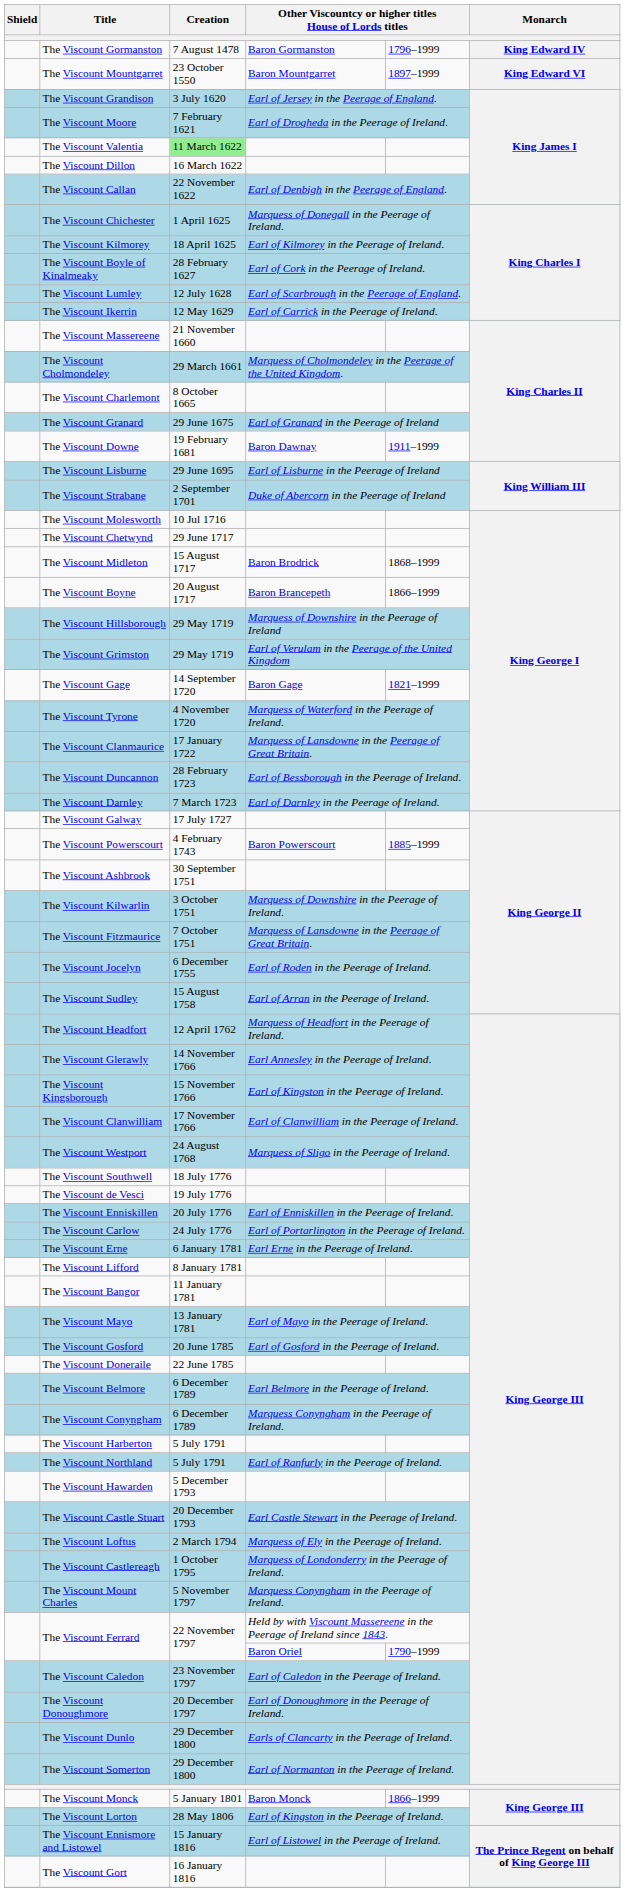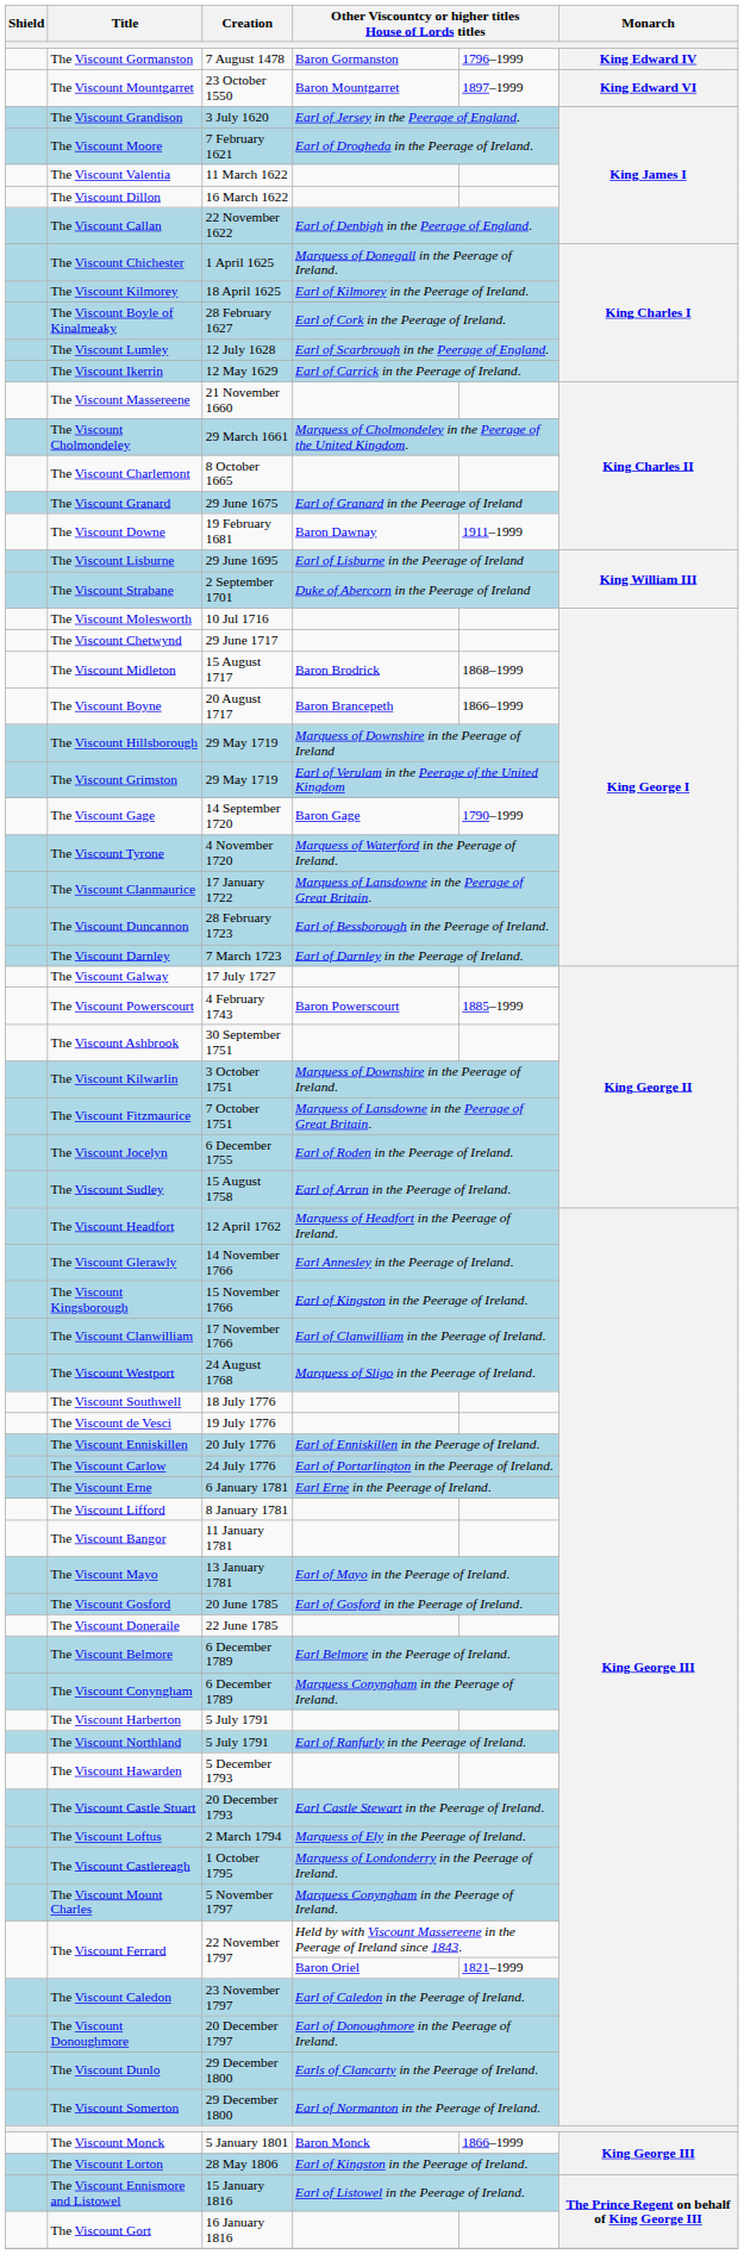 <table class="wikitable">
 <tr>
 <th>Shield</th>
 <th>Title</th>
 <th>Creation</th>
 <th colspan=2>Other Viscountcy or higher titles<br><a href='#'>House of Lords</a> titles</th>
 <th>Monarch</th>
 </tr>
 <tr>
 <th colspan=6></th>
 </tr>
 <tr>
 <td align=center><br></td>
 <td>The <a href='#'>Viscount Gormanston</a></td>
 <td>7 August 1478</td>
 <td> <a href='#'>Baron Gormanston</a></td>
 <td><a href='#'>1796</a>–1999</td>
 <th><a href='#'>King Edward IV</a></th>
 </tr>
 <tr>
 <td align=center><br></td>
 <td>The <a href='#'>Viscount Mountgarret</a></td>
 <td>23 October 1550</td>
 <td> <a href='#'>Baron Mountgarret</a></td>
 <td><a href='#'>1897</a>–1999</td>
 <th><a href='#'>King Edward VI</a></th>
 </tr>
 <tr style="background:#ADD8E6;">
 <td align=center><br></td>
 <td>The <a href='#'>Viscount Grandison</a></td>
 <td>3 July 1620</td>
 <td colspan=2><em><a href='#'>Earl of Jersey</a> in the <a href='#'>Peerage of England</a></em>.</td>
 <th rowspan=5><a href='#'>King James I</a></th>
 </tr>
 <tr style="background:#ADD8E6;">
 <td align=center><br></td>
 <td>The <a href='#'>Viscount Moore</a></td>
 <td>7 February 1621</td>
 <td colspan=2><em><a href='#'>Earl of Drogheda</a> in the Peerage of Ireland</em>.</td>
 </tr>
 <tr>
 <td align=center><br></td>
 <td>The <a href='#'>Viscount Valentia</a></td>
-<td style="background: lightgreen;">11 March 1622</td>
+<td>11 March 1622</td>
 <td></td>
 <td></td>
 </tr>
 <tr>
 <td align=center><br></td>
 <td>The <a href='#'>Viscount Dillon</a></td>
 <td>16 March 1622</td>
 <td></td>
 <td></td>
 </tr>
 <tr style="background:#ADD8E6;">
 <td align=center><br></td>
 <td>The <a href='#'>Viscount Callan</a></td>
 <td>22 November 1622</td>
 <td colspan=2><em><a href='#'>Earl of Denbigh</a> in the <a href='#'>Peerage of England</a></em>.</td>
 </tr>
 <tr style="background:#ADD8E6;">
 <td align=center><br></td>
 <td>The <a href='#'>Viscount Chichester</a></td>
 <td>1 April 1625</td>
 <td colspan=2><em><a href='#'>Marquess of Donegall</a> in the Peerage of Ireland</em>.</td>
 <th rowspan=5><a href='#'>King Charles I</a></th>
 </tr>
 <tr style="background:#ADD8E6;">
 <td align=center><br></td>
 <td>The <a href='#'>Viscount Kilmorey</a></td>
 <td>18 April 1625</td>
 <td colspan=2><em><a href='#'>Earl of Kilmorey</a> in the Peerage of Ireland</em>.</td>
 </tr>
 <tr style="background:#ADD8E6;">
 <td align=center><br></td>
 <td>The <a href='#'>Viscount Boyle of Kinalmeaky</a></td>
 <td>28 February 1627</td>
 <td colspan=2><em><a href='#'>Earl of Cork</a> in the Peerage of Ireland</em>.</td>
 </tr>
 <tr style="background:#ADD8E6;">
 <td align=center><br></td>
 <td>The <a href='#'>Viscount Lumley</a></td>
 <td>12 July 1628</td>
 <td colspan=2><em><a href='#'>Earl of Scarbrough</a> in the <a href='#'>Peerage of England</a></em>.</td>
 </tr>
 <tr style="background:#ADD8E6;">
 <td align=center><br></td>
 <td>The <a href='#'>Viscount Ikerrin</a></td>
 <td>12 May 1629</td>
 <td colspan=2><em><a href='#'>Earl of Carrick</a> in the Peerage of Ireland</em>.</td>
 </tr>
 <tr>
 <td align=center><br></td>
 <td>The <a href='#'>Viscount Massereene</a></td>
 <td>21 November 1660</td>
 <td></td>
 <td></td>
 <th rowspan=5><a href='#'>King Charles II</a></th>
 </tr>
 <tr style="background:#ADD8E6;">
 <td align=center><br></td>
 <td>The <a href='#'>Viscount Cholmondeley</a></td>
 <td>29 March 1661</td>
 <td colspan=2><em><a href='#'>Marquess of Cholmondeley</a> in the <a href='#'>Peerage of the United Kingdom</a></em>.</td>
 </tr>
 <tr>
 <td align=center><br></td>
 <td>The <a href='#'>Viscount Charlemont</a></td>
 <td>8 October 1665</td>
 <td></td>
 <td></td>
 </tr>
 <tr style="background:#ADD8E6;">
 <td align=center><br></td>
 <td>The <a href='#'>Viscount Granard</a></td>
 <td>29 June 1675</td>
 <td colspan=2><em><a href='#'>Earl of Granard</a> in the Peerage of Ireland</em></td>
 </tr>
 <tr>
 <td align=center><br></td>
 <td>The <a href='#'>Viscount Downe</a></td>
 <td>19 February 1681</td>
 <td> <a href='#'>Baron Dawnay</a></td>
 <td><a href='#'>1911</a>–1999</td>
 </tr>
 <tr style="background:#ADD8E6;">
 <td align=center><br></td>
 <td>The <a href='#'>Viscount Lisburne</a></td>
 <td>29 June 1695</td>
 <td colspan=2><em><a href='#'>Earl of Lisburne</a> in the Peerage of Ireland</em></td>
 <th rowspan=2><a href='#'>King William III</a></th>
 </tr>
 <tr style="background:#ADD8E6;">
 <td align=center><br></td>
 <td>The <a href='#'>Viscount Strabane</a></td>
 <td>2 September 1701</td>
 <td colspan=2><em><a href='#'>Duke of Abercorn</a> in the Peerage of Ireland</em></td>
 </tr>
 <tr>
 <td align=center><br></td>
 <td>The <a href='#'>Viscount Molesworth</a></td>
 <td>10 Jul 1716</td>
 <td></td>
 <td></td>
 <th rowspan=11><a href='#'>King George I</a></th>
 </tr>
 <tr>
 <td align=center><br></td>
 <td>The <a href='#'>Viscount Chetwynd</a></td>
 <td>29 June 1717</td>
 <td></td>
 <td></td>
 </tr>
 <tr>
 <td align=center><br></td>
 <td>The <a href='#'>Viscount Midleton</a></td>
 <td>15 August 1717</td>
 <td> <a href='#'>Baron Brodrick</a></td>
 <td>1868–1999</td>
 </tr>
 <tr>
 <td align=center><br></td>
 <td>The <a href='#'>Viscount Boyne</a></td>
 <td>20 August 1717</td>
 <td> <a href='#'>Baron Brancepeth</a></td>
 <td>1866–1999</td>
 </tr>
 <tr style="background:#ADD8E6;">
 <td align=center><br></td>
 <td>The <a href='#'>Viscount Hillsborough</a></td>
 <td>29 May 1719</td>
 <td colspan=2><em><a href='#'>Marquess of Downshire</a> in the Peerage of Ireland</em></td>
 </tr>
 <tr style="background:#ADD8E6;">
 <td align=center><br></td>
 <td>The <a href='#'>Viscount Grimston</a></td>
 <td>29 May 1719</td>
 <td colspan=2><em><a href='#'>Earl of Verulam</a> in the <a href='#'>Peerage of the United Kingdom</a></em></td>
 </tr>
 <tr>
 <td align=center><br></td>
 <td>The <a href='#'>Viscount Gage</a></td>
 <td>14 September 1720</td>
 <td> <a href='#'>Baron Gage</a></td>
-<td><a href='#'>1821</a>–1999</td>
+<td><a href='#'>1790</a>–1999</td>
 </tr>
 <tr style="background:#ADD8E6;">
 <td align=center><br></td>
 <td>The <a href='#'>Viscount Tyrone</a></td>
 <td>4 November 1720</td>
 <td colspan=2><em><a href='#'>Marquess of Waterford</a> in the Peerage of Ireland</em>.</td>
 </tr>
 <tr style="background:#ADD8E6;">
 <td align=center><br></td>
 <td>The <a href='#'>Viscount Clanmaurice</a></td>
 <td>17 January 1722</td>
 <td colspan=2><em><a href='#'>Marquess of Lansdowne</a> in the <a href='#'>Peerage of Great Britain</a></em>.</td>
 </tr>
 <tr style="background:#ADD8E6;">
 <td align=center><br></td>
 <td>The <a href='#'>Viscount Duncannon</a></td>
 <td>28 February 1723</td>
 <td colspan=2><em><a href='#'>Earl of Bessborough</a> in the Peerage of Ireland</em>.</td>
 </tr>
 <tr style="background:#ADD8E6;">
 <td align=center><br></td>
 <td>The <a href='#'>Viscount Darnley</a></td>
 <td>7 March 1723</td>
 <td colspan=2><em><a href='#'>Earl of Darnley</a> in the Peerage of Ireland</em>.</td>
 </tr>
 <tr>
 <td align=center><br></td>
 <td>The <a href='#'>Viscount Galway</a></td>
 <td>17 July 1727</td>
 <td></td>
 <td></td>
 <th rowspan=7><a href='#'>King George II</a></th>
 </tr>
 <tr>
 <td align=center><br></td>
 <td>The <a href='#'>Viscount Powerscourt</a></td>
 <td>4 February 1743</td>
 <td> <a href='#'>Baron Powerscourt</a></td>
 <td><a href='#'>1885</a>–1999</td>
 </tr>
 <tr>
 <td align=center><br></td>
 <td>The <a href='#'>Viscount Ashbrook</a></td>
 <td>30 September 1751</td>
 <td></td>
 <td></td>
 </tr>
 <tr style="background:#ADD8E6;">
 <td align=center><br></td>
 <td>The <a href='#'>Viscount Kilwarlin</a></td>
 <td>3 October 1751</td>
 <td colspan=2><em><a href='#'>Marquess of Downshire</a> in the Peerage of Ireland</em>.</td>
 </tr>
 <tr style="background:#ADD8E6;">
 <td align=center><br></td>
 <td>The <a href='#'>Viscount Fitzmaurice</a></td>
 <td>7 October 1751</td>
 <td colspan=2><em><a href='#'>Marquess of Lansdowne</a> in the <a href='#'>Peerage of Great Britain</a></em>.</td>
 </tr>
 <tr style="background:#ADD8E6;">
 <td align=center><br></td>
 <td>The <a href='#'>Viscount Jocelyn</a></td>
 <td>6 December 1755</td>
 <td colspan=2><em><a href='#'>Earl of Roden</a> in the Peerage of Ireland</em>.</td>
 </tr>
 <tr style="background:#ADD8E6;">
 <td align=center><br></td>
 <td>The <a href='#'>Viscount Sudley</a></td>
 <td>15 August 1758</td>
 <td colspan=2><em><a href='#'>Earl of Arran</a> in the Peerage of Ireland</em>.</td>
 </tr>
 <tr style="background:#ADD8E6;">
 <td align=center><br></td>
 <td>The <a href='#'>Viscount Headfort</a></td>
 <td>12 April 1762</td>
 <td colspan=2><em><a href='#'>Marquess of Headfort</a> in the Peerage of Ireland</em>.</td>
 <th rowspan=30><a href='#'>King George III</a></th>
 </tr>
 <tr style="background:#ADD8E6;">
 <td align=center><br></td>
 <td>The <a href='#'>Viscount Glerawly</a></td>
 <td>14 November 1766</td>
 <td colspan=2><em><a href='#'>Earl Annesley</a> in the Peerage of Ireland</em>.</td>
 </tr>
 <tr style="background:#ADD8E6;">
 <td align=center><br></td>
 <td>The <a href='#'>Viscount Kingsborough</a></td>
 <td>15 November 1766</td>
 <td colspan=2><em><a href='#'>Earl of Kingston</a> in the Peerage of Ireland</em>.</td>
 </tr>
 <tr style="background:#ADD8E6;">
 <td align=center><br></td>
 <td>The <a href='#'>Viscount Clanwilliam</a></td>
 <td>17 November 1766</td>
 <td colspan=2><em><a href='#'>Earl of Clanwilliam</a> in the Peerage of Ireland</em>.</td>
 </tr>
 <tr style="background:#ADD8E6;">
 <td align=center><br></td>
 <td>The <a href='#'>Viscount Westport</a></td>
 <td>24 August 1768</td>
 <td colspan=2><em><a href='#'>Marquess of Sligo</a> in the Peerage of Ireland</em>.</td>
 </tr>
 <tr>
 <td align=center><br></td>
 <td>The <a href='#'>Viscount Southwell</a></td>
 <td>18 July 1776</td>
 <td></td>
 <td></td>
 </tr>
 <tr>
 <td align=center><br></td>
 <td>The <a href='#'>Viscount de Vesci</a></td>
 <td>19 July 1776</td>
 <td></td>
 <td></td>
 </tr>
 <tr style="background:#ADD8E6;">
 <td align=center><br></td>
 <td>The <a href='#'>Viscount Enniskillen</a></td>
 <td>20 July 1776</td>
 <td colspan=2><em><a href='#'>Earl of Enniskillen</a> in the Peerage of Ireland</em>.</td>
 </tr>
 <tr style="background:#ADD8E6;">
 <td align=center><br></td>
 <td>The <a href='#'>Viscount Carlow</a></td>
 <td>24 July 1776</td>
 <td colspan=2><em><a href='#'>Earl of Portarlington</a> in the Peerage of Ireland</em>.</td>
 </tr>
 <tr style="background:#ADD8E6;">
 <td align=center><br></td>
 <td>The <a href='#'>Viscount Erne</a></td>
 <td>6 January 1781</td>
 <td colspan=2><em><a href='#'>Earl Erne</a> in the Peerage of Ireland</em>.</td>
 </tr>
 <tr>
 <td align=center><br></td>
 <td>The <a href='#'>Viscount Lifford</a></td>
 <td>8 January 1781</td>
 <td></td>
 <td></td>
 </tr>
 <tr>
 <td align=center><br></td>
 <td>The <a href='#'>Viscount Bangor</a></td>
 <td>11 January 1781</td>
 <td></td>
 <td></td>
 </tr>
 <tr style="background:#ADD8E6;">
 <td align=center><br></td>
 <td>The <a href='#'>Viscount Mayo</a></td>
 <td>13 January 1781</td>
 <td colspan=2><em><a href='#'>Earl of Mayo</a> in the Peerage of Ireland</em>.</td>
 </tr>
 <tr style="background:#ADD8E6;">
 <td align=center><br></td>
 <td>The <a href='#'>Viscount Gosford</a></td>
 <td>20 June 1785</td>
 <td colspan=2><em><a href='#'>Earl of Gosford</a> in the Peerage of Ireland</em>.</td>
 </tr>
 <tr>
 <td align=center><br></td>
 <td>The <a href='#'>Viscount Doneraile</a></td>
 <td>22 June 1785</td>
 <td></td>
 <td></td>
 </tr>
 <tr style="background:#ADD8E6;">
 <td align=center><br></td>
 <td>The <a href='#'>Viscount Belmore</a></td>
 <td>6 December 1789</td>
 <td colspan=2><em><a href='#'>Earl Belmore</a> in the Peerage of Ireland</em>.</td>
 </tr>
 <tr style="background:#ADD8E6;">
 <td align=center><br></td>
 <td>The <a href='#'>Viscount Conyngham</a></td>
 <td>6 December 1789</td>
 <td colspan=2><em><a href='#'>Marquess Conyngham</a> in the Peerage of Ireland</em>.</td>
 </tr>
 <tr>
 <td align=center><br></td>
 <td>The <a href='#'>Viscount Harberton</a></td>
 <td>5 July 1791</td>
 <td></td>
 <td></td>
 </tr>
 <tr style="background:#ADD8E6;">
 <td align=center><br></td>
 <td>The <a href='#'>Viscount Northland</a></td>
 <td>5 July 1791</td>
 <td colspan=2><em><a href='#'>Earl of Ranfurly</a> in the Peerage of Ireland</em>.</td>
 </tr>
 <tr>
 <td align=center><br></td>
 <td>The <a href='#'>Viscount Hawarden</a></td>
 <td>5 December 1793</td>
 <td></td>
 <td></td>
 </tr>
 <tr style="background:#ADD8E6;">
 <td align=center><br></td>
 <td>The <a href='#'>Viscount Castle Stuart</a></td>
 <td>20 December 1793</td>
 <td colspan=2><em><a href='#'>Earl Castle Stewart</a> in the Peerage of Ireland</em>.</td>
 </tr>
 <tr style="background:#ADD8E6;">
 <td align=center><br></td>
 <td>The <a href='#'>Viscount Loftus</a></td>
 <td>2 March 1794</td>
 <td colspan=2><em><a href='#'>Marquess of Ely</a> in the Peerage of Ireland</em>.</td>
 </tr>
 <tr style="background:#ADD8E6;">
 <td align=center><br></td>
 <td>The <a href='#'>Viscount Castlereagh</a></td>
 <td>1 October 1795</td>
 <td colspan=2><em><a href='#'>Marquess of Londonderry</a> in the Peerage of Ireland</em>.</td>
 </tr>
 <tr style="background:#ADD8E6;">
 <td align=center><br></td>
 <td>The <a href='#'>Viscount Mount Charles</a></td>
 <td>5 November 1797</td>
 <td colspan=2><em><a href='#'>Marquess Conyngham</a> in the Peerage of Ireland</em>.</td>
 </tr>
 <tr>
 <td rowspan=2 align=center><br></td>
 <td rowspan=2>The <a href='#'>Viscount Ferrard</a></td>
 <td rowspan=2>22 November 1797</td>
 <td colspan=2><em>Held by with <a href='#'>Viscount Massereene</a> in the Peerage of Ireland since <a href='#'>1843</a></em>.</td>
 </tr>
 <tr>
 <td> <a href='#'>Baron Oriel</a></td>
-<td><a href='#'>1790</a>–1999</td>
+<td><a href='#'>1821</a>–1999</td>
 </tr>
 <tr style="background:#ADD8E6;">
 <td align=center><br></td>
 <td>The <a href='#'>Viscount Caledon</a></td>
 <td>23 November 1797</td>
 <td colspan=2><em><a href='#'>Earl of Caledon</a> in the Peerage of Ireland</em>.</td>
 </tr>
 <tr style="background:#ADD8E6;">
 <td align=center><br></td>
 <td>The <a href='#'>Viscount Donoughmore</a></td>
 <td>20 December 1797</td>
 <td colspan=2><em><a href='#'>Earl of Donoughmore</a> in the Peerage of Ireland</em>.</td>
 </tr>
 <tr style="background:#ADD8E6;">
 <td align=center><br></td>
 <td>The <a href='#'>Viscount Dunlo</a></td>
 <td>29 December 1800</td>
 <td colspan=2><em><a href='#'>Earls of Clancarty</a> in the Peerage of Ireland</em>.</td>
 </tr>
 <tr style="background:#ADD8E6;">
 <td align=center><br></td>
 <td>The <a href='#'>Viscount Somerton</a></td>
 <td>29 December 1800</td>
 <td colspan=2><em><a href='#'>Earl of Normanton</a> in the Peerage of Ireland</em>.</td>
 </tr>
 <tr>
 <th colspan=6></th>
 </tr>
 <tr>
 <td align=center><br></td>
 <td>The <a href='#'>Viscount Monck</a></td>
 <td>5 January 1801</td>
 <td> <a href='#'>Baron Monck</a></td>
 <td><a href='#'>1866</a>–1999</td>
 <th rowspan=2><a href='#'>King George III</a></th>
 </tr>
 <tr style="background:#ADD8E6;">
 <td align=center><br></td>
 <td>The <a href='#'>Viscount Lorton</a></td>
 <td>28 May 1806</td>
 <td colspan=2><em><a href='#'>Earl of Kingston</a> in the Peerage of Ireland</em>.</td>
 </tr>
 <tr style="background:#ADD8E6;">
 <td align=center><br></td>
 <td>The <a href='#'>Viscount Ennismore and Listowel</a></td>
 <td>15 January 1816</td>
 <td colspan=2><em><a href='#'>Earl of Listowel</a> in the Peerage of Ireland</em>.</td>
 <th rowspan=2><a href='#'>The Prince Regent</a> on behalf of <a href='#'>King George III</a></th>
 </tr>
 <tr>
 <td align=center><br></td>
 <td>The <a href='#'>Viscount Gort</a></td>
 <td>16 January 1816</td>
 <td></td>
 <td></td>
 </tr>
 <tr>
 </tr>
 </table>
